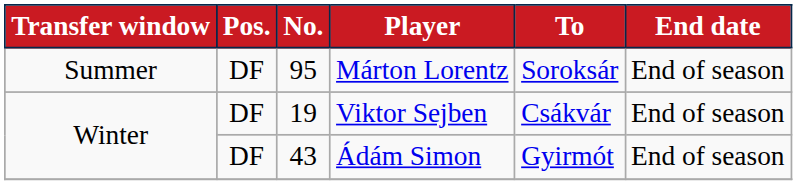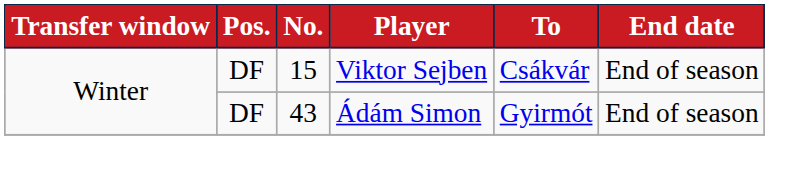 <table class="wikitable plainrowheaders sortable">
 <tr>
 <th style="background-color:#CA1A22;color:white;border:1px solid #06284B">Transfer window</th>
 <th style="background-color:#CA1A22;color:white;border:1px solid #06284B">Pos.</th>
 <th style="background-color:#CA1A22;color:white;border:1px solid #06284B">No.</th>
 <th style="background-color:#CA1A22;color:white;border:1px solid #06284B">Player</th>
 <th style="background-color:#CA1A22;color:white;border:1px solid #06284B">To</th>
 <th style="background-color:#CA1A22;color:white;border:1px solid #06284B">End date</th>
 </tr>
 <tr>
-<td style="text-align:center;">Summer</td>
-<td style=text-align:center;>DF</td>
-<td style=text-align:center;>95</td>
-<td style=text-align:left;> <a href='#'>Márton Lorentz</a></td>
-<td style=text-align:left;> <a href='#'>Soroksár</a></td>
-<td style=text-align:center;>End of season</td>
-</tr>
-<tr>
 <td rowspan="2" style="text-align:center;">Winter</td>
 <td style=text-align:center;>DF</td>
-<td style=text-align:center;>19</td>
+<td style=text-align:center;>15</td>
 <td style=text-align:left;> <a href='#'>Viktor Sejben</a></td>
 <td style=text-align:left;> <a href='#'>Csákvár</a></td>
 <td style=text-align:center;>End of season</td>
 </tr>
 <tr>
 <td style=text-align:center;>DF</td>
 <td style=text-align:center;>43</td>
 <td style=text-align:left;> <a href='#'>Ádám Simon</a></td>
 <td style=text-align:left;> <a href='#'>Gyirmót</a></td>
 <td style=text-align:center;>End of season</td>
 </tr>
 <tr>
 </tr>
 </table>
